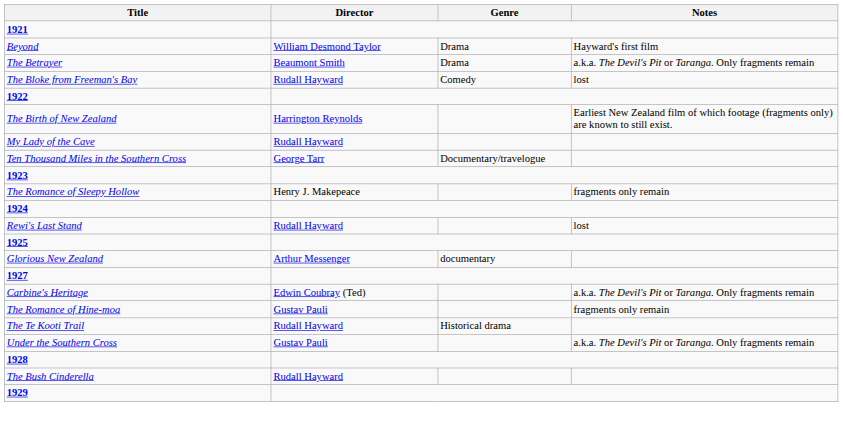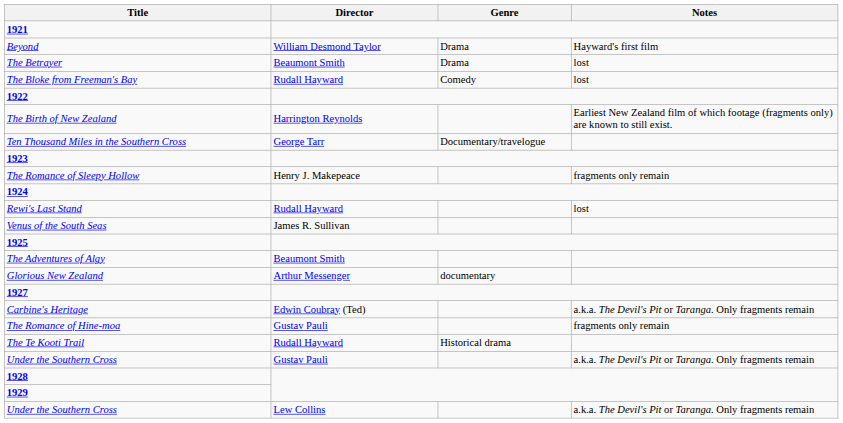 <table class="wikitable" width= "100%">
 <tr>
 <th width=32%>Title</th>
 <th width=20%>Director</th>
 <th width=16%>Genre</th>
 <th width=32%>Notes</th>
 </tr>
 <tr>
 <td><strong><a href='#'>1921</a></strong></td>
 </tr>
 <tr>
 <td><em><a href='#'>Beyond</a></em></td>
 <td><a href='#'>William Desmond Taylor</a></td>
 <td>Drama</td>
 <td>Hayward's first film</td>
 </tr>
 <tr>
 <td><em><a href='#'>The Betrayer</a></em></td>
 <td><a href='#'>Beaumont Smith</a></td>
 <td>Drama</td>
-<td>a.k.a. <em>The Devil's Pit</em> or <em>Taranga</em>. Only fragments remain</td>
+<td>lost</td>
 </tr>
 <tr>
 <td><em><a href='#'>The Bloke from Freeman's Bay</a></em></td>
 <td><a href='#'>Rudall Hayward</a></td>
 <td>Comedy</td>
 <td>lost</td>
 </tr>
 <tr>
 <td><strong><a href='#'>1922</a></strong></td>
 </tr>
 <tr>
 <td><em><a href='#'>The Birth of New Zealand</a></em></td>
 <td><a href='#'>Harrington Reynolds</a></td>
 <td></td>
 <td>Earliest New Zealand film of which footage (fragments only) are known to still exist.</td>
-</tr>
-<tr>
-<td><em><a href='#'>My Lady of the Cave</a></em></td>
-<td><a href='#'>Rudall Hayward</a></td>
-<td></td>
-<td></td>
 </tr>
 <tr>
 <td><em><a href='#'>Ten Thousand Miles in the Southern Cross</a></em></td>
 <td><a href='#'>George Tarr</a></td>
 <td>Documentary/travelogue</td>
 <td></td>
 </tr>
 <tr>
 <td><strong><a href='#'>1923</a></strong></td>
 </tr>
 <tr>
 <td><em><a href='#'>The Romance of Sleepy Hollow</a></em></td>
 <td>Henry J. Makepeace</td>
 <td></td>
 <td>fragments only remain</td>
 </tr>
 <tr>
 <td><strong><a href='#'>1924</a></strong></td>
 </tr>
 <tr>
 <td><em><a href='#'>Rewi's Last Stand</a></em></td>
 <td><a href='#'>Rudall Hayward</a></td>
 <td></td>
 <td>lost</td>
 </tr>
 <tr>
+<td><em><a href='#'>Venus of the South Seas</a></em></td>
+<td>James R. Sullivan</td>
+<td></td>
+<td></td>
+</tr>
+<tr>
 <td><strong><a href='#'>1925</a></strong></td>
+</tr>
+<tr>
+<td><em><a href='#'>The Adventures of Algy</a></em></td>
+<td><a href='#'>Beaumont Smith</a></td>
+<td></td>
+<td></td>
 </tr>
 <tr>
 <td><em><a href='#'>Glorious New Zealand</a></em></td>
 <td><a href='#'>Arthur Messenger</a></td>
 <td>documentary</td>
 <td></td>
 </tr>
 <tr>
 <td><strong><a href='#'>1927</a></strong></td>
 </tr>
 <tr>
 <td><em><a href='#'>Carbine's Heritage</a></em></td>
 <td><a href='#'>Edwin Coubray</a> (Ted)</td>
 <td></td>
 <td>a.k.a. <em>The Devil's Pit</em> or <em>Taranga</em>. Only fragments remain</td>
 </tr>
 <tr>
 <td><em><a href='#'>The Romance of Hine-moa</a></em></td>
 <td><a href='#'>Gustav Pauli</a></td>
 <td></td>
 <td>fragments only remain</td>
 </tr>
 <tr>
 <td><em><a href='#'>The Te Kooti Trail</a></em></td>
 <td><a href='#'>Rudall Hayward</a></td>
 <td>Historical drama</td>
 <td></td>
 </tr>
 <tr>
 <td><em><a href='#'>Under the Southern Cross</a></em></td>
 <td><a href='#'>Gustav Pauli</a></td>
 <td></td>
 <td>a.k.a. <em>The Devil's Pit</em> or <em>Taranga</em>. Only fragments remain</td>
 </tr>
 <tr>
 <td><strong><a href='#'>1928</a></strong></td>
 </tr>
 <tr>
-<td><em><a href='#'>The Bush Cinderella</a></em></td>
-<td><a href='#'>Rudall Hayward</a></td>
-<td></td>
-<td></td>
+<td><strong><a href='#'>1929</a></strong></td>
 </tr>
 <tr>
-<td><strong><a href='#'>1929</a></strong></td>
+<td><em><a href='#'>Under the Southern Cross</a></em></td>
+<td><a href='#'>Lew Collins</a></td>
+<td></td>
+<td>a.k.a. <em>The Devil's Pit</em> or <em>Taranga</em>. Only fragments remain</td>
 </tr>
 </table>
